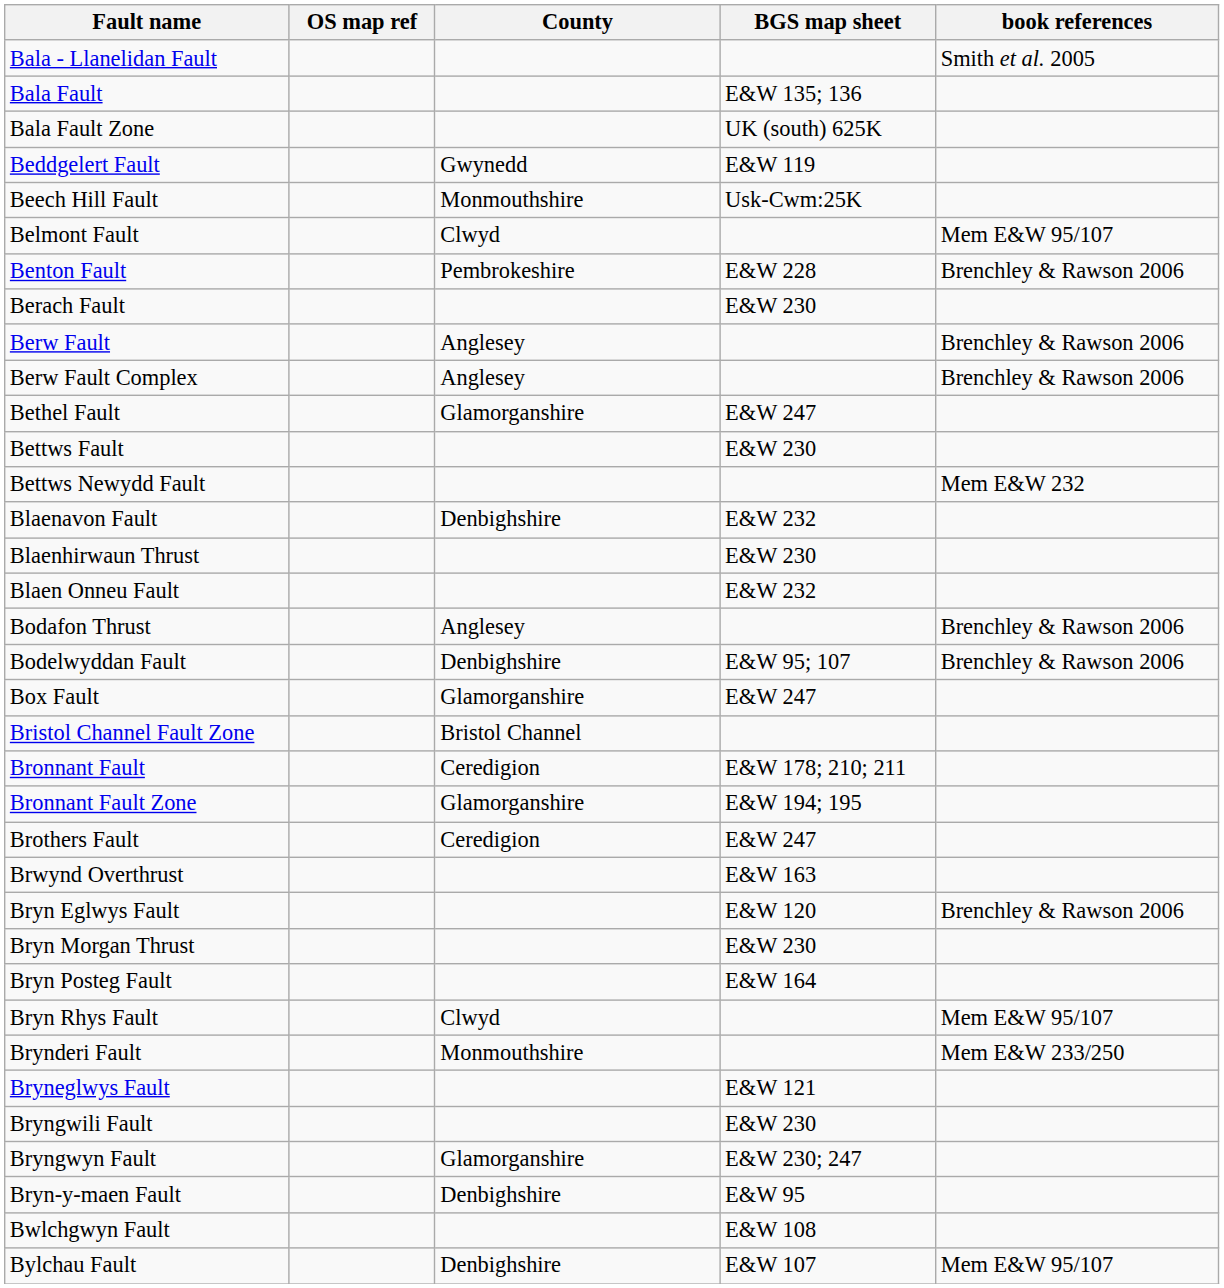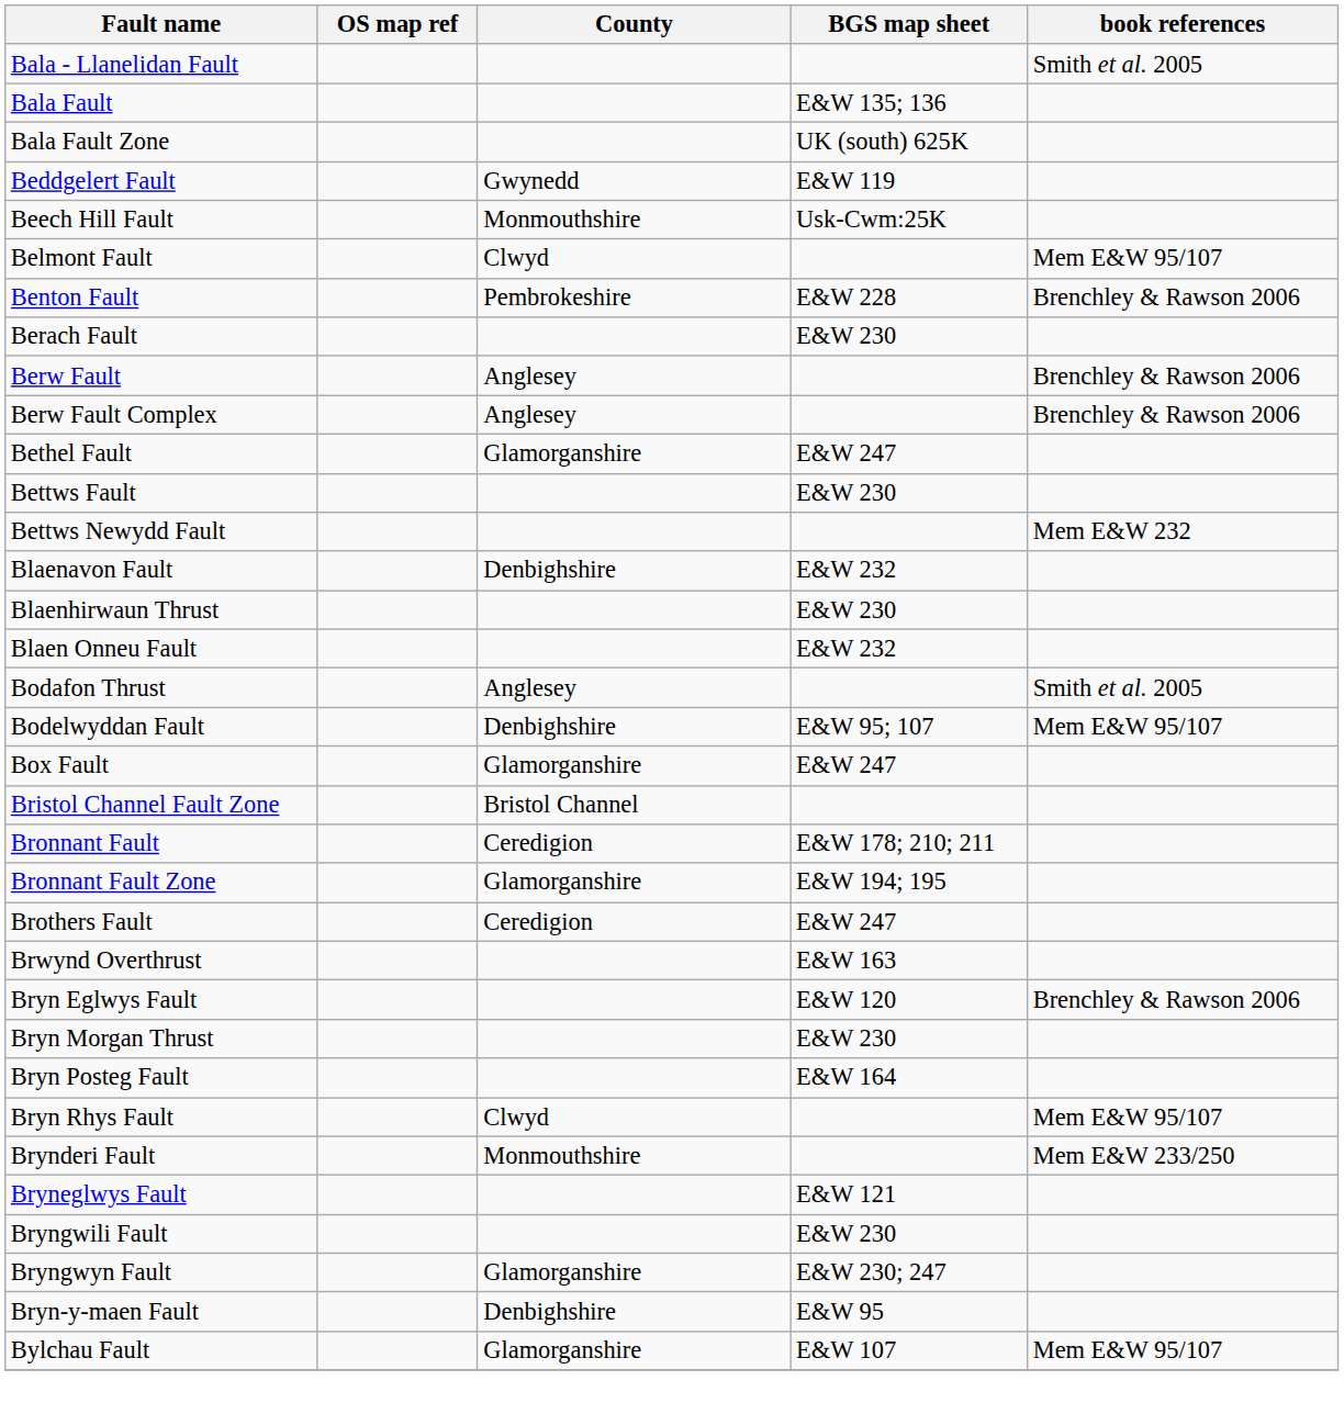 <table class="wikitable">
 <tr>
 <th width="200pt">Fault name</th>
 <th width="100pt">OS map ref</th>
 <th width="200pt">County</th>
 <th width="150pt">BGS map sheet</th>
 <th width="200pt">book references</th>
 </tr>
 <tr>
 <td><a href='#'>Bala - Llanelidan Fault</a></td>
 <td></td>
 <td></td>
 <td></td>
 <td>Smith <em>et al.</em> 2005</td>
 </tr>
 <tr>
 <td><a href='#'>Bala Fault</a></td>
 <td></td>
 <td></td>
 <td>E&W 135; 136</td>
 <td></td>
 </tr>
 <tr>
 <td>Bala Fault Zone</td>
 <td></td>
 <td></td>
 <td>UK (south) 625K</td>
 <td></td>
 </tr>
 <tr>
 <td><a href='#'>Beddgelert Fault</a></td>
 <td></td>
 <td>Gwynedd</td>
 <td>E&W 119</td>
 <td></td>
 </tr>
 <tr>
 <td>Beech Hill Fault</td>
 <td></td>
 <td>Monmouthshire</td>
 <td>Usk-Cwm:25K</td>
 <td></td>
 </tr>
 <tr>
 <td>Belmont Fault</td>
 <td></td>
 <td>Clwyd</td>
 <td></td>
 <td>Mem E&W 95/107</td>
 </tr>
 <tr>
 <td><a href='#'>Benton Fault</a></td>
 <td></td>
 <td>Pembrokeshire</td>
 <td>E&W 228</td>
 <td>Brenchley & Rawson 2006</td>
 </tr>
 <tr>
 <td>Berach Fault</td>
 <td></td>
 <td></td>
 <td>E&W 230</td>
 <td></td>
 </tr>
 <tr>
 <td><a href='#'>Berw Fault</a></td>
 <td></td>
 <td>Anglesey</td>
 <td></td>
 <td>Brenchley & Rawson 2006</td>
 </tr>
 <tr>
 <td>Berw Fault Complex</td>
 <td></td>
 <td>Anglesey</td>
 <td></td>
 <td>Brenchley & Rawson 2006</td>
 </tr>
 <tr>
 <td>Bethel Fault</td>
 <td></td>
 <td>Glamorganshire</td>
 <td>E&W 247</td>
 <td></td>
 </tr>
 <tr>
 <td>Bettws Fault</td>
 <td></td>
 <td></td>
 <td>E&W 230</td>
 <td></td>
 </tr>
 <tr>
 <td>Bettws Newydd Fault</td>
 <td></td>
 <td></td>
 <td></td>
 <td>Mem E&W 232</td>
 </tr>
 <tr>
 <td>Blaenavon Fault</td>
 <td></td>
 <td>Denbighshire</td>
 <td>E&W 232</td>
 <td></td>
 </tr>
 <tr>
 <td>Blaenhirwaun Thrust</td>
 <td></td>
 <td></td>
 <td>E&W 230</td>
 <td></td>
 </tr>
 <tr>
 <td>Blaen Onneu Fault</td>
 <td></td>
 <td></td>
 <td>E&W 232</td>
 <td></td>
 </tr>
 <tr>
 <td>Bodafon Thrust</td>
 <td></td>
 <td>Anglesey</td>
 <td></td>
-<td>Brenchley & Rawson 2006</td>
+<td>Smith <em>et al.</em> 2005</td>
 </tr>
 <tr>
 <td>Bodelwyddan Fault</td>
 <td></td>
 <td>Denbighshire</td>
 <td>E&W 95; 107</td>
-<td>Brenchley & Rawson 2006</td>
+<td>Mem E&W 95/107</td>
 </tr>
 <tr>
 <td>Box Fault</td>
 <td></td>
 <td>Glamorganshire</td>
 <td>E&W 247</td>
 <td></td>
 </tr>
 <tr>
 <td><a href='#'>Bristol Channel Fault Zone</a></td>
 <td></td>
 <td>Bristol Channel</td>
 <td></td>
 <td></td>
 </tr>
 <tr>
 <td><a href='#'>Bronnant Fault</a></td>
 <td></td>
 <td>Ceredigion</td>
 <td>E&W 178; 210; 211</td>
 <td></td>
 </tr>
 <tr>
 <td><a href='#'>Bronnant Fault Zone</a></td>
 <td></td>
 <td>Glamorganshire</td>
 <td>E&W 194; 195</td>
 <td></td>
 </tr>
 <tr>
 <td>Brothers Fault</td>
 <td></td>
 <td>Ceredigion</td>
 <td>E&W 247</td>
 <td></td>
 </tr>
 <tr>
 <td>Brwynd Overthrust</td>
 <td></td>
 <td></td>
 <td>E&W 163</td>
 <td></td>
 </tr>
 <tr>
 <td>Bryn Eglwys Fault</td>
 <td></td>
 <td></td>
 <td>E&W 120</td>
 <td>Brenchley & Rawson 2006</td>
 </tr>
 <tr>
 <td>Bryn Morgan Thrust</td>
 <td></td>
 <td></td>
 <td>E&W 230</td>
 <td></td>
 </tr>
 <tr>
 <td>Bryn Posteg Fault</td>
 <td></td>
 <td></td>
 <td>E&W 164</td>
 <td></td>
 </tr>
 <tr>
 <td>Bryn Rhys Fault</td>
 <td></td>
 <td>Clwyd</td>
 <td></td>
 <td>Mem E&W 95/107</td>
 </tr>
 <tr>
 <td>Brynderi Fault</td>
 <td></td>
 <td>Monmouthshire</td>
 <td></td>
 <td>Mem E&W 233/250</td>
 </tr>
 <tr>
 <td><a href='#'>Bryneglwys Fault</a></td>
 <td></td>
 <td></td>
 <td>E&W 121</td>
 <td></td>
 </tr>
 <tr>
 <td>Bryngwili Fault</td>
 <td></td>
 <td></td>
 <td>E&W 230</td>
 <td></td>
 </tr>
 <tr>
 <td>Bryngwyn Fault</td>
 <td></td>
 <td>Glamorganshire</td>
 <td>E&W 230; 247</td>
 <td></td>
 </tr>
 <tr>
 <td>Bryn-y-maen Fault</td>
 <td></td>
 <td>Denbighshire</td>
 <td>E&W 95</td>
 <td></td>
 </tr>
 <tr>
-<td>Bwlchgwyn Fault</td>
-<td></td>
-<td></td>
-<td>E&W 108</td>
-<td></td>
-</tr>
-<tr>
 <td>Bylchau Fault</td>
 <td></td>
-<td>Denbighshire</td>
+<td>Glamorganshire</td>
 <td>E&W 107</td>
 <td>Mem E&W 95/107</td>
 </tr>
 <tr>
 </tr>
 </table>
